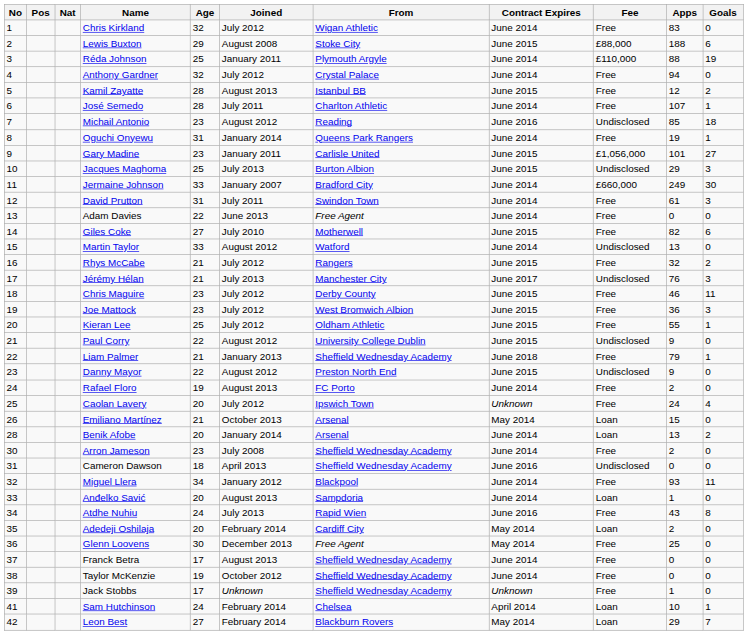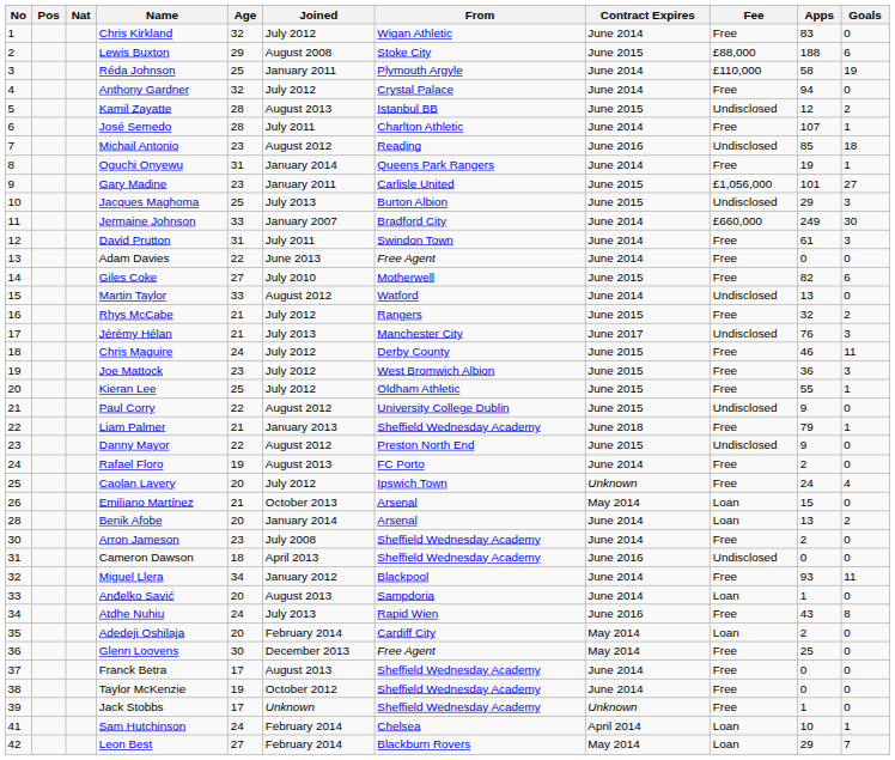 <table class="wikitable" style="width:90%; text-align:center; font-size:95%; text-align:left;">
 <tr>
 <th>No</th>
 <th>Pos</th>
 <th>Nat</th>
 <th>Name</th>
 <th>Age</th>
 <th>Joined</th>
 <th>From</th>
 <th>Contract Expires</th>
 <th>Fee</th>
 <th>Apps</th>
 <th>Goals</th>
 </tr>
 <tr>
 <td>1</td>
 <td></td>
 <td></td>
 <td><a href='#'>Chris Kirkland</a></td>
 <td>32</td>
 <td>July 2012</td>
 <td><a href='#'>Wigan Athletic</a></td>
 <td>June 2014</td>
 <td>Free</td>
 <td>83</td>
 <td>0</td>
 </tr>
 <tr>
 <td>2</td>
 <td></td>
 <td></td>
 <td><a href='#'>Lewis Buxton</a></td>
 <td>29</td>
 <td>August 2008</td>
 <td><a href='#'>Stoke City</a></td>
 <td>June 2015</td>
 <td>£88,000</td>
 <td>188</td>
 <td>6</td>
 </tr>
 <tr>
 <td>3</td>
 <td></td>
 <td></td>
 <td><a href='#'>Réda Johnson</a></td>
 <td>25</td>
 <td>January 2011</td>
 <td><a href='#'>Plymouth Argyle</a></td>
 <td>June 2014</td>
 <td>£110,000</td>
-<td>88</td>
+<td>58</td>
 <td>19</td>
 </tr>
 <tr>
 <td>4</td>
 <td></td>
 <td></td>
 <td><a href='#'>Anthony Gardner</a></td>
 <td>32</td>
 <td>July 2012</td>
 <td><a href='#'>Crystal Palace</a></td>
 <td>June 2014</td>
 <td>Free</td>
 <td>94</td>
 <td>0</td>
 </tr>
 <tr>
 <td>5</td>
 <td></td>
 <td></td>
 <td><a href='#'>Kamil Zayatte</a></td>
 <td>28</td>
 <td>August 2013</td>
 <td><a href='#'>Istanbul BB</a></td>
 <td>June 2015</td>
-<td>Free</td>
+<td>Undisclosed</td>
 <td>12</td>
 <td>2</td>
 </tr>
 <tr>
 <td>6</td>
 <td></td>
 <td></td>
 <td><a href='#'>José Semedo</a></td>
 <td>28</td>
 <td>July 2011</td>
 <td><a href='#'>Charlton Athletic</a></td>
 <td>June 2014</td>
 <td>Free</td>
 <td>107</td>
 <td>1</td>
 </tr>
 <tr>
 <td>7</td>
 <td></td>
 <td></td>
 <td><a href='#'>Michail Antonio</a></td>
 <td>23</td>
 <td>August 2012</td>
 <td><a href='#'>Reading</a></td>
 <td>June 2016</td>
 <td>Undisclosed</td>
 <td>85</td>
 <td>18</td>
 </tr>
 <tr>
 <td>8</td>
 <td></td>
 <td></td>
 <td><a href='#'>Oguchi Onyewu</a></td>
 <td>31</td>
 <td>January 2014</td>
 <td><a href='#'>Queens Park Rangers</a></td>
 <td>June 2014</td>
 <td>Free</td>
 <td>19</td>
 <td>1</td>
 </tr>
 <tr>
 <td>9</td>
 <td></td>
 <td></td>
 <td><a href='#'>Gary Madine</a></td>
 <td>23</td>
 <td>January 2011</td>
 <td><a href='#'>Carlisle United</a></td>
 <td>June 2015</td>
 <td>£1,056,000</td>
 <td>101</td>
 <td>27</td>
 </tr>
 <tr>
 <td>10</td>
 <td></td>
 <td></td>
 <td><a href='#'>Jacques Maghoma</a></td>
 <td>25</td>
 <td>July 2013</td>
 <td><a href='#'>Burton Albion</a></td>
 <td>June 2015</td>
 <td>Undisclosed</td>
 <td>29</td>
 <td>3</td>
 </tr>
 <tr>
 <td>11</td>
 <td></td>
 <td></td>
 <td><a href='#'>Jermaine Johnson</a></td>
 <td>33</td>
 <td>January 2007</td>
 <td><a href='#'>Bradford City</a></td>
 <td>June 2014</td>
 <td>£660,000</td>
 <td>249</td>
 <td>30</td>
 </tr>
 <tr>
 <td>12</td>
 <td></td>
 <td></td>
 <td><a href='#'>David Prutton</a></td>
 <td>31</td>
 <td>July 2011</td>
 <td><a href='#'>Swindon Town</a></td>
 <td>June 2014</td>
 <td>Free</td>
 <td>61</td>
 <td>3</td>
 </tr>
 <tr>
 <td>13</td>
 <td></td>
 <td></td>
 <td>Adam Davies</td>
 <td>22</td>
 <td>June 2013</td>
 <td><em>Free Agent</em></td>
 <td>June 2014</td>
 <td>Free</td>
 <td>0</td>
 <td>0</td>
 </tr>
 <tr>
 <td>14</td>
 <td></td>
 <td></td>
 <td><a href='#'>Giles Coke</a></td>
 <td>27</td>
 <td>July 2010</td>
 <td><a href='#'>Motherwell</a></td>
 <td>June 2015</td>
 <td>Free</td>
 <td>82</td>
 <td>6</td>
 </tr>
 <tr>
 <td>15</td>
 <td></td>
 <td></td>
 <td><a href='#'>Martin Taylor</a></td>
 <td>33</td>
 <td>August 2012</td>
 <td><a href='#'>Watford</a></td>
 <td>June 2014</td>
 <td>Undisclosed</td>
 <td>13</td>
 <td>0</td>
 </tr>
 <tr>
 <td>16</td>
 <td></td>
 <td></td>
 <td><a href='#'>Rhys McCabe</a></td>
 <td>21</td>
 <td>July 2012</td>
 <td><a href='#'>Rangers</a></td>
 <td>June 2015</td>
 <td>Free</td>
 <td>32</td>
 <td>2</td>
 </tr>
 <tr>
 <td>17</td>
 <td></td>
 <td></td>
 <td><a href='#'>Jérémy Hélan</a></td>
 <td>21</td>
 <td>July 2013</td>
 <td><a href='#'>Manchester City</a></td>
 <td>June 2017</td>
 <td>Undisclosed</td>
 <td>76</td>
 <td>3</td>
 </tr>
 <tr>
 <td>18</td>
 <td></td>
 <td></td>
 <td><a href='#'>Chris Maguire</a></td>
-<td>23</td>
+<td>24</td>
 <td>July 2012</td>
 <td><a href='#'>Derby County</a></td>
 <td>June 2015</td>
 <td>Free</td>
 <td>46</td>
 <td>11</td>
 </tr>
 <tr>
 <td>19</td>
 <td></td>
 <td></td>
 <td><a href='#'>Joe Mattock</a></td>
 <td>23</td>
 <td>July 2012</td>
 <td><a href='#'>West Bromwich Albion</a></td>
 <td>June 2015</td>
 <td>Free</td>
 <td>36</td>
 <td>3</td>
 </tr>
 <tr>
 <td>20</td>
 <td></td>
 <td></td>
 <td><a href='#'>Kieran Lee</a></td>
 <td>25</td>
 <td>July 2012</td>
 <td><a href='#'>Oldham Athletic</a></td>
 <td>June 2015</td>
 <td>Free</td>
 <td>55</td>
 <td>1</td>
 </tr>
 <tr>
 <td>21</td>
 <td></td>
 <td></td>
 <td><a href='#'>Paul Corry</a></td>
 <td>22</td>
 <td>August 2012</td>
 <td><a href='#'>University College Dublin</a></td>
 <td>June 2015</td>
 <td>Undisclosed</td>
 <td>9</td>
 <td>0</td>
 </tr>
 <tr>
 <td>22</td>
 <td></td>
 <td></td>
 <td><a href='#'>Liam Palmer</a></td>
 <td>21</td>
 <td>January 2013</td>
 <td><a href='#'>Sheffield Wednesday Academy</a></td>
 <td>June 2018</td>
 <td>Free</td>
 <td>79</td>
 <td>1</td>
 </tr>
 <tr>
 <td>23</td>
 <td></td>
 <td></td>
 <td><a href='#'>Danny Mayor</a></td>
 <td>22</td>
 <td>August 2012</td>
 <td><a href='#'>Preston North End</a></td>
 <td>June 2015</td>
 <td>Undisclosed</td>
 <td>9</td>
 <td>0</td>
 </tr>
 <tr>
 <td>24</td>
 <td></td>
 <td></td>
 <td><a href='#'>Rafael Floro</a></td>
 <td>19</td>
 <td>August 2013</td>
 <td><a href='#'>FC Porto</a></td>
 <td>June 2014</td>
 <td>Free</td>
 <td>2</td>
 <td>0</td>
 </tr>
 <tr>
 <td>25</td>
 <td></td>
 <td></td>
 <td><a href='#'>Caolan Lavery</a></td>
 <td>20</td>
 <td>July 2012</td>
 <td><a href='#'>Ipswich Town</a></td>
 <td><em>Unknown</em></td>
 <td>Free</td>
 <td>24</td>
 <td>4</td>
 </tr>
 <tr>
 <td>26</td>
 <td></td>
 <td></td>
 <td><a href='#'>Emiliano Martínez</a></td>
 <td>21</td>
 <td>October 2013</td>
 <td><a href='#'>Arsenal</a></td>
 <td>May 2014</td>
 <td>Loan</td>
 <td>15</td>
 <td>0</td>
 </tr>
 <tr>
 <td>28</td>
 <td></td>
 <td></td>
 <td><a href='#'>Benik Afobe</a></td>
 <td>20</td>
 <td>January 2014</td>
 <td><a href='#'>Arsenal</a></td>
 <td>June 2014</td>
 <td>Loan</td>
 <td>13</td>
 <td>2</td>
 </tr>
 <tr>
 <td>30</td>
 <td></td>
 <td></td>
 <td><a href='#'>Arron Jameson</a></td>
 <td>23</td>
 <td>July 2008</td>
 <td><a href='#'>Sheffield Wednesday Academy</a></td>
 <td>June 2014</td>
 <td>Free</td>
 <td>2</td>
 <td>0</td>
 </tr>
 <tr>
 <td>31</td>
 <td></td>
 <td></td>
 <td>Cameron Dawson</td>
 <td>18</td>
 <td>April 2013</td>
 <td><a href='#'>Sheffield Wednesday Academy</a></td>
 <td>June 2016</td>
 <td>Undisclosed</td>
 <td>0</td>
 <td>0</td>
 </tr>
 <tr>
 <td>32</td>
 <td></td>
 <td></td>
 <td><a href='#'>Miguel Llera</a></td>
 <td>34</td>
 <td>January 2012</td>
 <td><a href='#'>Blackpool</a></td>
 <td>June 2014</td>
 <td>Free</td>
 <td>93</td>
 <td>11</td>
 </tr>
 <tr>
 <td>33</td>
 <td></td>
 <td></td>
 <td><a href='#'>Anđelko Savić</a></td>
 <td>20</td>
 <td>August 2013</td>
 <td><a href='#'>Sampdoria</a></td>
 <td>June 2014</td>
 <td>Loan</td>
 <td>1</td>
 <td>0</td>
 </tr>
 <tr>
 <td>34</td>
 <td></td>
 <td></td>
 <td><a href='#'>Atdhe Nuhiu</a></td>
 <td>24</td>
 <td>July 2013</td>
 <td><a href='#'>Rapid Wien</a></td>
 <td>June 2016</td>
 <td>Free</td>
 <td>43</td>
 <td>8</td>
 </tr>
 <tr>
 <td>35</td>
 <td></td>
 <td></td>
 <td><a href='#'>Adedeji Oshilaja</a></td>
 <td>20</td>
 <td>February 2014</td>
 <td><a href='#'>Cardiff City</a></td>
 <td>May 2014</td>
 <td>Loan</td>
 <td>2</td>
 <td>0</td>
 </tr>
 <tr>
 <td>36</td>
 <td></td>
 <td></td>
 <td><a href='#'>Glenn Loovens</a></td>
 <td>30</td>
 <td>December 2013</td>
 <td><em>Free Agent</em></td>
 <td>May 2014</td>
 <td>Free</td>
 <td>25</td>
 <td>0</td>
 </tr>
 <tr>
 <td>37</td>
 <td></td>
 <td></td>
 <td>Franck Betra</td>
 <td>17</td>
 <td>August 2013</td>
 <td><a href='#'>Sheffield Wednesday Academy</a></td>
 <td>June 2014</td>
 <td>Free</td>
 <td>0</td>
 <td>0</td>
 </tr>
 <tr>
 <td>38</td>
 <td></td>
 <td></td>
 <td>Taylor McKenzie</td>
 <td>19</td>
 <td>October 2012</td>
 <td><a href='#'>Sheffield Wednesday Academy</a></td>
 <td>June 2014</td>
 <td>Free</td>
 <td>0</td>
 <td>0</td>
 </tr>
 <tr>
 <td>39</td>
 <td></td>
 <td></td>
 <td>Jack Stobbs</td>
 <td>17</td>
 <td><em>Unknown</em></td>
 <td><a href='#'>Sheffield Wednesday Academy</a></td>
 <td><em>Unknown</em></td>
 <td>Free</td>
 <td>1</td>
 <td>0</td>
 </tr>
 <tr>
 <td>41</td>
 <td></td>
 <td></td>
 <td><a href='#'>Sam Hutchinson</a></td>
 <td>24</td>
 <td>February 2014</td>
 <td><a href='#'>Chelsea</a></td>
 <td>April 2014</td>
 <td>Loan</td>
 <td>10</td>
 <td>1</td>
 </tr>
 <tr>
 <td>42</td>
 <td></td>
 <td></td>
 <td><a href='#'>Leon Best</a></td>
 <td>27</td>
 <td>February 2014</td>
 <td><a href='#'>Blackburn Rovers</a></td>
 <td>May 2014</td>
 <td>Loan</td>
 <td>29</td>
 <td>7</td>
 </tr>
 </table>
